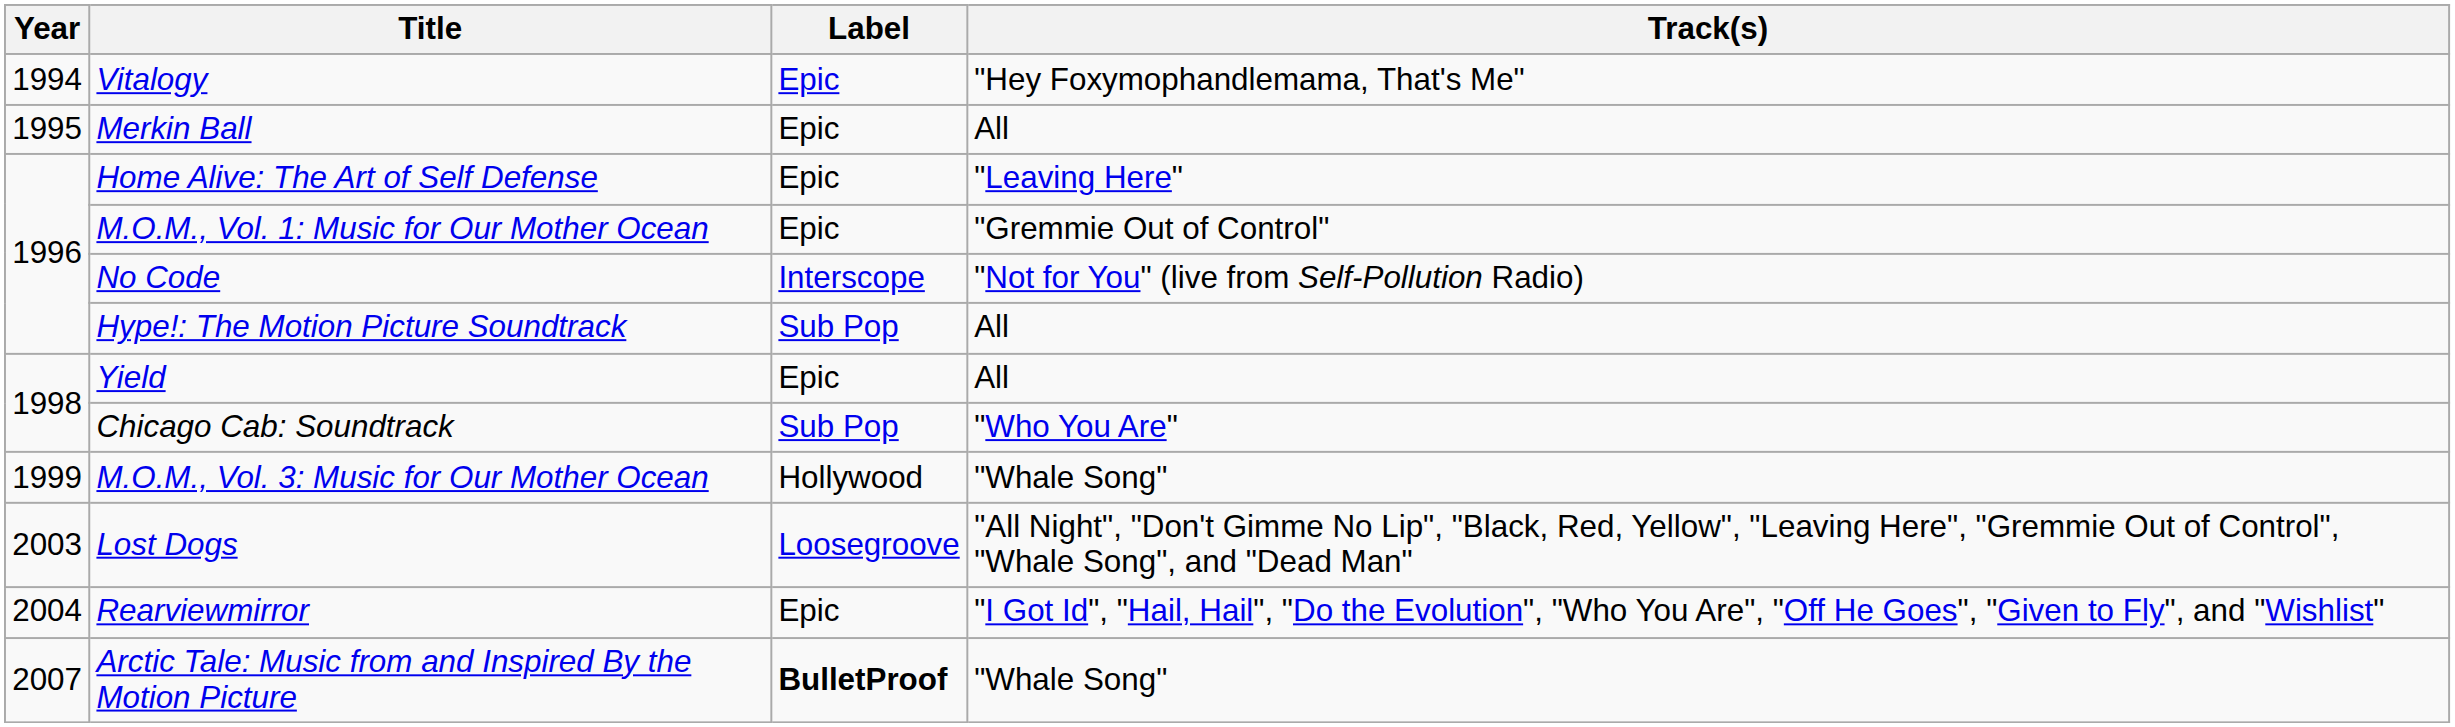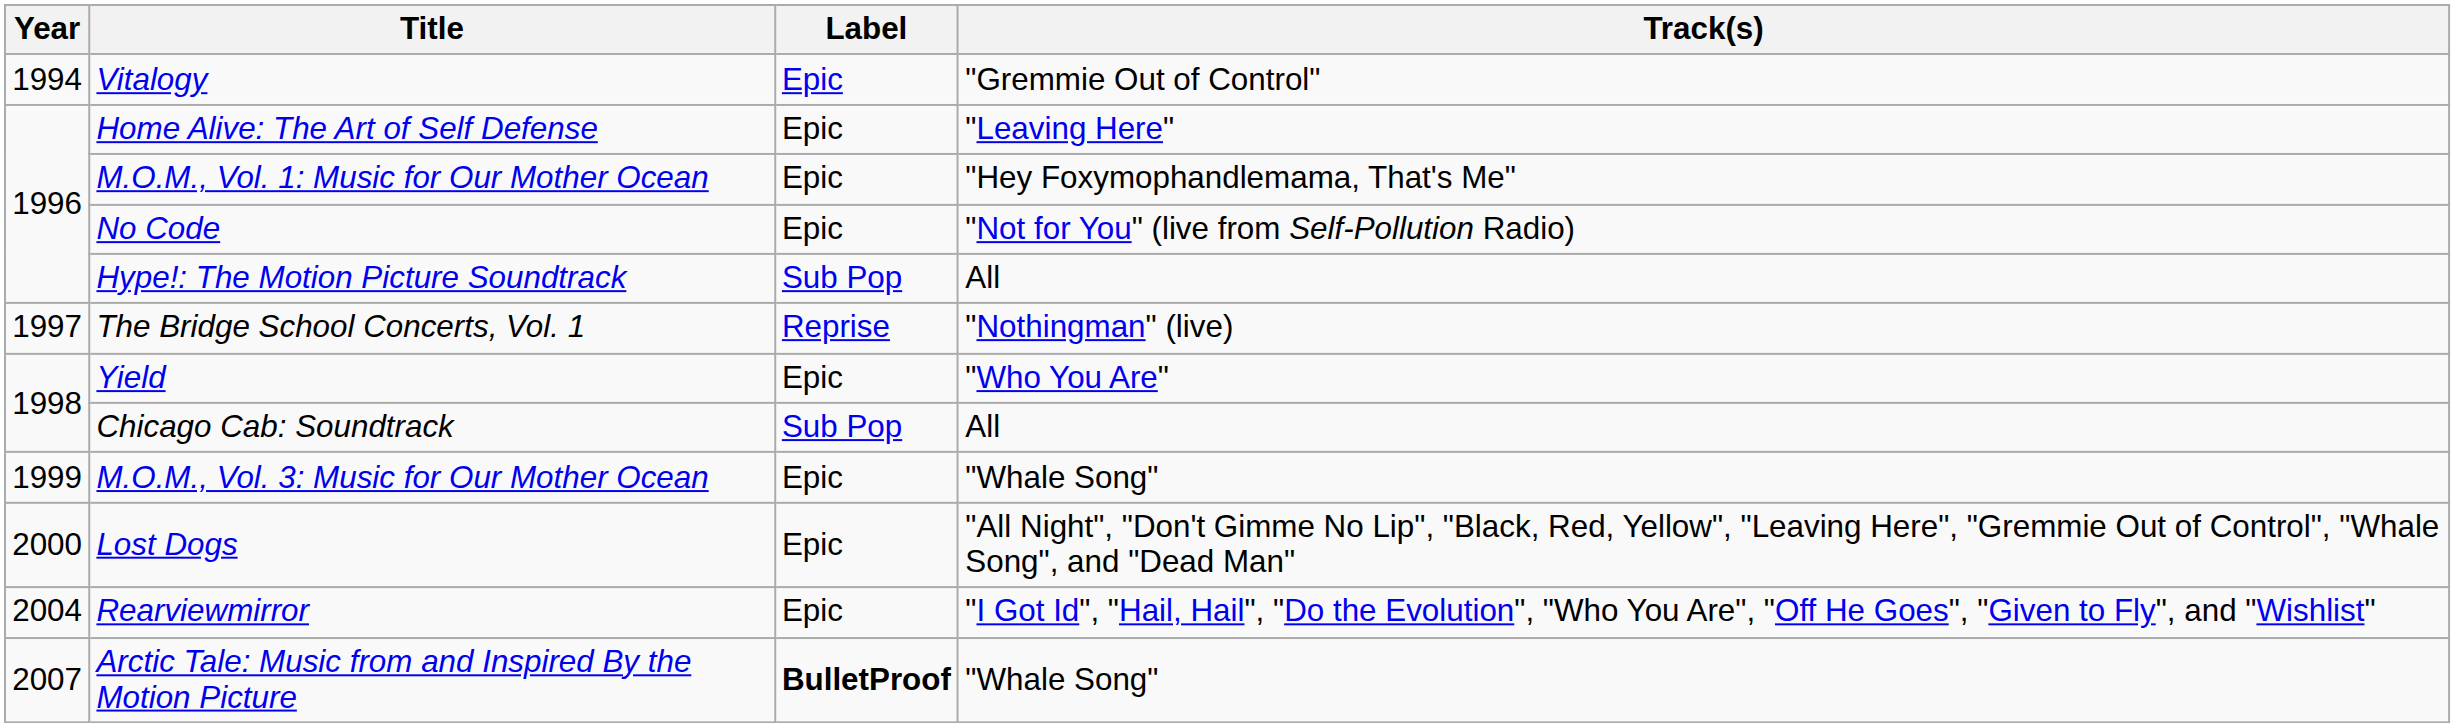 <table class="wikitable">
 <tr>
 <th><strong>Year</strong></th>
 <th><strong>Title</strong></th>
 <th><strong>Label</strong></th>
 <th><strong>Track(s)</strong></th>
 </tr>
 <tr>
 <td>1994</td>
 <td><em><a href='#'>Vitalogy</a></em></td>
 <td><a href='#'>Epic</a></td>
-<td>"Hey Foxymophandlemama, That's Me"</td>
-</tr>
-<tr>
-<td>1995</td>
-<td><em><a href='#'>Merkin Ball</a></em></td>
-<td>Epic</td>
-<td>All</td>
+<td>"Gremmie Out of Control"</td>
 </tr>
 <tr>
 <td rowspan="4">1996</td>
 <td><em><a href='#'>Home Alive: The Art of Self Defense</a></em></td>
 <td>Epic</td>
 <td>"<a href='#'>Leaving Here</a>"</td>
 </tr>
 <tr>
 <td><em><a href='#'>M.O.M., Vol. 1: Music for Our Mother Ocean</a></em></td>
 <td>Epic</td>
-<td>"Gremmie Out of Control"</td>
+<td>"Hey Foxymophandlemama, That's Me"</td>
 </tr>
 <tr>
 <td><em><a href='#'>No Code</a></em></td>
-<td><a href='#'>Interscope</a></td>
+<td>Epic</td>
 <td>"<a href='#'>Not for You</a>" (live from <em>Self-Pollution</em> Radio)</td>
 </tr>
 <tr>
 <td><em><a href='#'>Hype!: The Motion Picture Soundtrack</a></em></td>
 <td><a href='#'>Sub Pop</a></td>
 <td>All</td>
 </tr>
 <tr>
+<td>1997</td>
+<td><em>The Bridge School Concerts, Vol. 1</em></td>
+<td><a href='#'>Reprise</a></td>
+<td>"<a href='#'>Nothingman</a>" (live)</td>
+</tr>
+<tr>
 <td rowspan="2">1998</td>
 <td><em><a href='#'>Yield</a></em></td>
 <td>Epic</td>
-<td>All</td>
+<td>"<a href='#'>Who You Are</a>"</td>
 </tr>
 <tr>
 <td><em>Chicago Cab: Soundtrack</em></td>
 <td><a href='#'>Sub Pop</a></td>
-<td>"<a href='#'>Who You Are</a>"</td>
+<td>All</td>
 </tr>
 <tr>
 <td>1999</td>
 <td><em><a href='#'>M.O.M., Vol. 3: Music for Our Mother Ocean</a></em></td>
-<td>Hollywood</td>
+<td>Epic</td>
 <td>"Whale Song"</td>
 </tr>
 <tr>
-<td>2003</td>
+<td>2000</td>
 <td><em><a href='#'>Lost Dogs</a></em></td>
-<td><a href='#'>Loosegroove</a></td>
+<td>Epic</td>
 <td>"All Night", "Don't Gimme No Lip", "Black, Red, Yellow", "Leaving Here", "Gremmie Out of Control", "Whale Song", and "Dead Man"</td>
 </tr>
 <tr>
 <td>2004</td>
 <td><em><a href='#'>Rearviewmirror</a></em></td>
 <td>Epic</td>
 <td>"<a href='#'>I Got Id</a>", "<a href='#'>Hail, Hail</a>", "<a href='#'>Do the Evolution</a>", "Who You Are", "<a href='#'>Off He Goes</a>", "<a href='#'>Given to Fly</a>", and "<a href='#'>Wishlist</a>"</td>
 </tr>
 <tr>
 <td>2007</td>
 <td><em><a href='#'>Arctic Tale: Music from and Inspired By the Motion Picture</a></em></td>
 <td><strong>BulletProof</strong></td>
 <td>"Whale Song"</td>
 </tr>
 </table>
